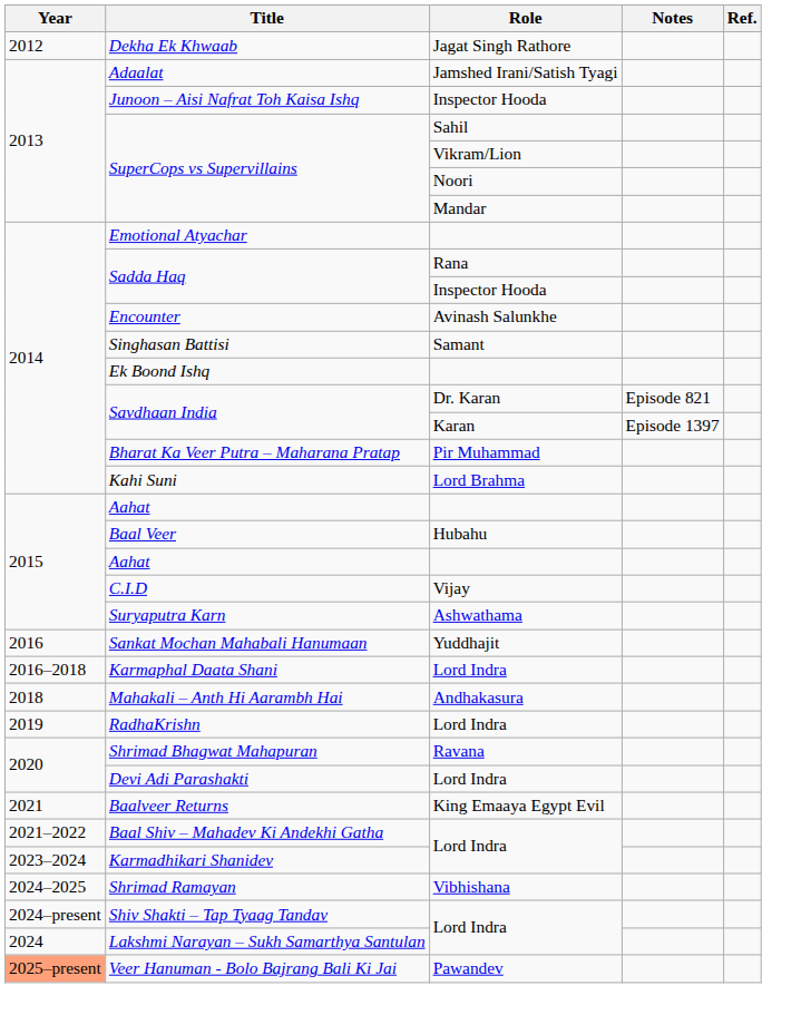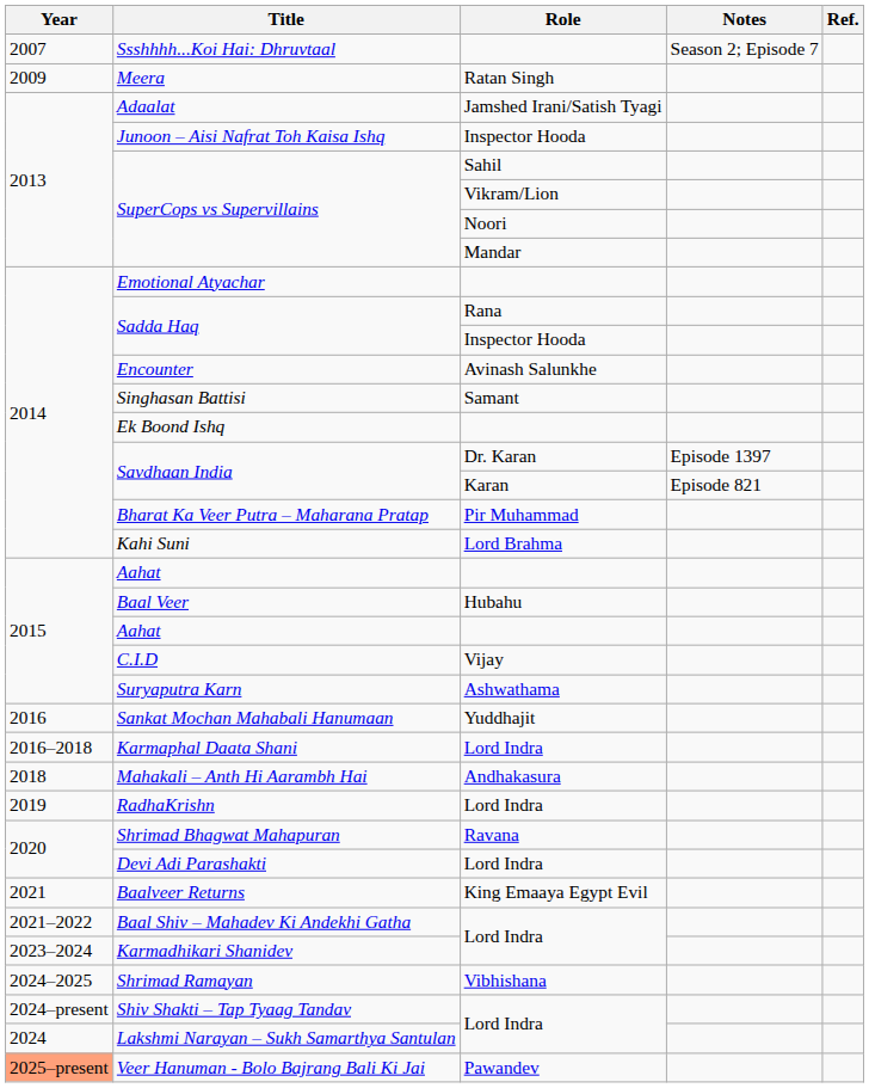 <table class="wikitable sortable">
 <tr style="text-align:center;">
 <th>Year</th>
 <th>Title</th>
 <th>Role</th>
 <th>Notes</th>
 <th class="unsortable">Ref.</th>
 </tr>
 <tr>
-<td>2012</td>
-<td><em><a href='#'>Dekha Ek Khwaab</a></em></td>
-<td>Jagat Singh Rathore</td>
+<td>2007</td>
+<td><em><a href='#'>Ssshhhh...Koi Hai: Dhruvtaal</a></em></td>
+<td></td>
+<td>Season 2; Episode 7</td>
+<td></td>
+</tr>
+<tr>
+<td>2009</td>
+<td><em><a href='#'>Meera</a></em></td>
+<td>Ratan Singh</td>
 <td></td>
 <td></td>
 </tr>
 <tr>
 <td rowspan="6">2013</td>
 <td><em><a href='#'>Adaalat</a></em></td>
 <td>Jamshed Irani/Satish Tyagi</td>
 <td></td>
 <td></td>
 </tr>
 <tr>
 <td><em><a href='#'>Junoon – Aisi Nafrat Toh Kaisa Ishq</a></em></td>
 <td>Inspector Hooda</td>
 <td></td>
 <td></td>
 </tr>
 <tr>
 <td rowspan="4"><em><a href='#'>SuperCops vs Supervillains</a></em></td>
 <td>Sahil</td>
 <td></td>
 <td></td>
 </tr>
 <tr>
 <td>Vikram/Lion</td>
 <td></td>
 <td></td>
 </tr>
 <tr>
 <td>Noori</td>
 <td></td>
 <td></td>
 </tr>
 <tr>
 <td>Mandar</td>
 <td></td>
 <td></td>
 </tr>
 <tr>
 <td rowspan="10">2014</td>
 <td><em><a href='#'>Emotional Atyachar</a></em></td>
 <td></td>
 <td></td>
 <td></td>
 </tr>
 <tr>
 <td rowspan="2"><em><a href='#'>Sadda Haq</a></em></td>
 <td>Rana</td>
 <td></td>
 <td></td>
 </tr>
 <tr>
 <td>Inspector Hooda</td>
 <td></td>
 <td></td>
 </tr>
 <tr>
 <td><em><a href='#'>Encounter</a></em></td>
 <td>Avinash Salunkhe</td>
 <td></td>
 <td></td>
 </tr>
 <tr>
 <td><em>Singhasan Battisi</em></td>
 <td>Samant</td>
 <td></td>
 <td></td>
 </tr>
 <tr>
 <td><em>Ek Boond Ishq</em></td>
 <td></td>
 <td></td>
 <td></td>
 </tr>
 <tr>
 <td rowspan="2"><em><a href='#'>Savdhaan India</a></em></td>
 <td>Dr. Karan</td>
-<td>Episode 821</td>
+<td>Episode 1397</td>
 <td></td>
 </tr>
 <tr>
 <td>Karan</td>
-<td>Episode 1397</td>
+<td>Episode 821</td>
 <td></td>
 </tr>
 <tr>
 <td><em><a href='#'>Bharat Ka Veer Putra – Maharana Pratap</a></em></td>
 <td><a href='#'>Pir Muhammad</a></td>
 <td></td>
 <td></td>
 </tr>
 <tr>
 <td><em>Kahi Suni</em></td>
 <td><a href='#'>Lord Brahma</a></td>
 <td></td>
 <td></td>
 </tr>
 <tr>
 <td rowspan="5">2015</td>
 <td><em><a href='#'>Aahat</a></em></td>
 <td></td>
 <td></td>
 <td></td>
 </tr>
 <tr>
 <td><em><a href='#'>Baal Veer</a></em></td>
 <td>Hubahu</td>
 <td></td>
 <td></td>
 </tr>
 <tr>
 <td><em><a href='#'>Aahat</a></em></td>
 <td></td>
 <td></td>
 <td></td>
 </tr>
 <tr>
 <td><em><a href='#'>C.I.D</a></em></td>
 <td>Vijay</td>
 <td></td>
 <td></td>
 </tr>
 <tr>
 <td><em><a href='#'>Suryaputra Karn</a></em></td>
 <td><a href='#'>Ashwathama</a></td>
 <td></td>
 <td></td>
 </tr>
 <tr>
 <td>2016</td>
 <td><em><a href='#'>Sankat Mochan Mahabali Hanumaan</a></em></td>
 <td>Yuddhajit</td>
 <td></td>
 <td></td>
 </tr>
 <tr>
 <td>2016–2018</td>
 <td><em><a href='#'>Karmaphal Daata Shani</a></em></td>
 <td><a href='#'>Lord Indra</a></td>
 <td></td>
 <td></td>
 </tr>
 <tr>
 <td>2018</td>
 <td><em><a href='#'>Mahakali – Anth Hi Aarambh Hai</a></em></td>
 <td><a href='#'>Andhakasura</a></td>
 <td></td>
 <td></td>
 </tr>
 <tr>
 <td>2019</td>
 <td><em><a href='#'>RadhaKrishn</a></em></td>
 <td>Lord Indra</td>
 <td></td>
 <td></td>
 </tr>
 <tr>
 <td rowspan="2">2020</td>
 <td><em><a href='#'>Shrimad Bhagwat Mahapuran</a></em></td>
 <td><a href='#'>Ravana</a></td>
 <td></td>
 <td></td>
 </tr>
 <tr>
 <td><em><a href='#'>Devi Adi Parashakti</a></em></td>
 <td>Lord Indra</td>
 <td></td>
 <td></td>
 </tr>
 <tr>
 <td>2021</td>
 <td><em><a href='#'>Baalveer Returns</a></em></td>
 <td>King Emaaya Egypt Evil</td>
 <td></td>
 <td></td>
 </tr>
 <tr>
 <td>2021–2022</td>
 <td><em><a href='#'>Baal Shiv – Mahadev Ki Andekhi Gatha</a></em></td>
 <td rowspan="2">Lord Indra</td>
 <td></td>
 <td></td>
 </tr>
 <tr>
 <td>2023–2024</td>
 <td><em><a href='#'>Karmadhikari Shanidev</a></em></td>
 <td></td>
 <td></td>
 </tr>
 <tr>
 <td>2024–2025</td>
 <td><em><a href='#'>Shrimad Ramayan</a></em></td>
 <td><a href='#'>Vibhishana</a></td>
 <td></td>
 <td></td>
 </tr>
 <tr>
 <td>2024–present</td>
 <td><em><a href='#'>Shiv Shakti – Tap Tyaag Tandav</a></em></td>
 <td rowspan="2">Lord Indra</td>
 <td></td>
 <td></td>
 </tr>
 <tr>
 <td>2024</td>
 <td><em><a href='#'>Lakshmi Narayan – Sukh Samarthya Santulan</a></em></td>
 <td></td>
 <td></td>
 </tr>
 <tr>
 <td style="background: lightsalmon;">2025–present</td>
 <td><em><a href='#'>Veer Hanuman - Bolo Bajrang Bali Ki Jai</a></em></td>
 <td><a href='#'>Pawandev</a></td>
 <td></td>
 <td></td>
 </tr>
 </table>
